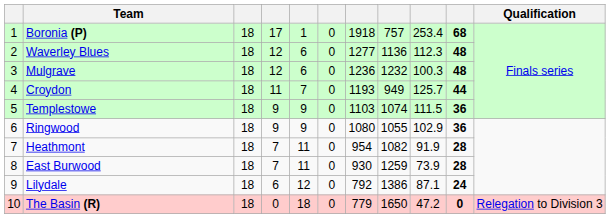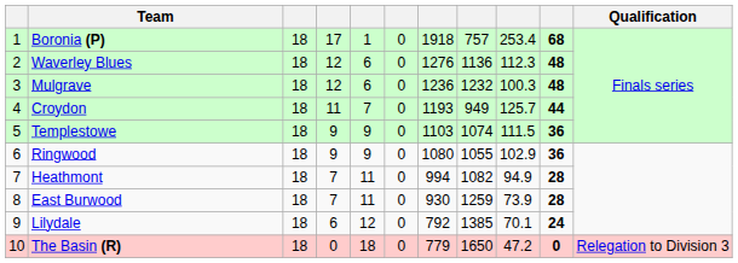 <table class="wikitable" style="text-align:center; margin-bottom:0">
 <tr>
 <th style="width:10px"></th>
 <th style="width:35%;">Team</th>
 <th style="width:30px;"></th>
 <th style="width:30px;"></th>
 <th style="width:30px;"></th>
 <th style="width:30px;"></th>
 <th style="width:30px;"></th>
 <th style="width:30px;"></th>
 <th style="width:30px;"></th>
 <th style="width:30px;"></th>
 <th>Qualification</th>
 </tr>
 <tr style="background:#ccffcc;">
 <td>1</td>
 <td style="text-align:left;"><a href='#'>Boronia</a> <strong>(P)</strong></td>
 <td>18</td>
 <td>17</td>
 <td>1</td>
 <td>0</td>
 <td>1918</td>
 <td>757</td>
 <td>253.4</td>
 <td><strong>68</strong></td>
 <td rowspan=5><a href='#'>Finals series</a></td>
 </tr>
 <tr style="background:#ccffcc;">
 <td>2</td>
 <td style="text-align:left;"><a href='#'>Waverley Blues</a></td>
 <td>18</td>
 <td>12</td>
 <td>6</td>
 <td>0</td>
-<td>1277</td>
+<td>1276</td>
 <td>1136</td>
 <td>112.3</td>
 <td><strong>48</strong></td>
 </tr>
 <tr style="background:#ccffcc;">
 <td>3</td>
 <td style="text-align:left;"><a href='#'>Mulgrave</a></td>
 <td>18</td>
 <td>12</td>
 <td>6</td>
 <td>0</td>
 <td>1236</td>
 <td>1232</td>
 <td>100.3</td>
 <td><strong>48</strong></td>
 </tr>
 <tr style="background:#ccffcc;">
 <td>4</td>
 <td style="text-align:left;"><a href='#'>Croydon</a></td>
 <td>18</td>
 <td>11</td>
 <td>7</td>
 <td>0</td>
 <td>1193</td>
 <td>949</td>
 <td>125.7</td>
 <td><strong>44</strong></td>
 </tr>
 <tr style="background:#ccffcc;">
 <td>5</td>
 <td style="text-align:left;"><a href='#'>Templestowe</a></td>
 <td>18</td>
 <td>9</td>
 <td>9</td>
 <td>0</td>
 <td>1103</td>
 <td>1074</td>
 <td>111.5</td>
 <td><strong>36</strong></td>
 </tr>
 <tr>
 <td>6</td>
 <td style="text-align:left;"><a href='#'>Ringwood</a></td>
 <td>18</td>
 <td>9</td>
 <td>9</td>
 <td>0</td>
 <td>1080</td>
 <td>1055</td>
 <td>102.9</td>
 <td><strong>36</strong></td>
 <td rowspan=4></td>
 </tr>
 <tr>
 <td>7</td>
 <td style="text-align:left;"><a href='#'>Heathmont</a></td>
 <td>18</td>
 <td>7</td>
 <td>11</td>
 <td>0</td>
-<td>954</td>
+<td>994</td>
 <td>1082</td>
-<td>91.9</td>
+<td>94.9</td>
 <td><strong>28</strong></td>
 </tr>
 <tr>
 <td>8</td>
 <td style="text-align:left;"><a href='#'>East Burwood</a></td>
 <td>18</td>
 <td>7</td>
 <td>11</td>
 <td>0</td>
 <td>930</td>
 <td>1259</td>
 <td>73.9</td>
 <td><strong>28</strong></td>
 </tr>
 <tr>
 <td>9</td>
 <td style="text-align:left;"><a href='#'>Lilydale</a></td>
 <td>18</td>
 <td>6</td>
 <td>12</td>
 <td>0</td>
 <td>792</td>
-<td>1386</td>
-<td>87.1</td>
+<td>1385</td>
+<td>70.1</td>
 <td><strong>24</strong></td>
 </tr>
 <tr style="background:#FFCCCC;">
 <td>10</td>
 <td style="text-align:left;"><a href='#'>The Basin</a> <strong>(R)</strong></td>
 <td>18</td>
 <td>0</td>
 <td>18</td>
 <td>0</td>
 <td>779</td>
 <td>1650</td>
 <td>47.2</td>
 <td><strong>0</strong></td>
 <td rowspan=1><a href='#'>Relegation</a> to Division 3</td>
 </tr>
 </table>
